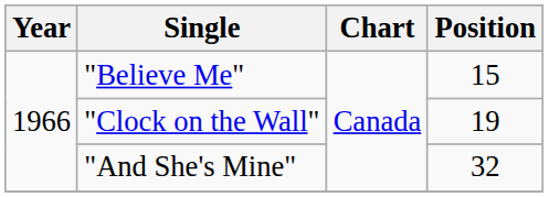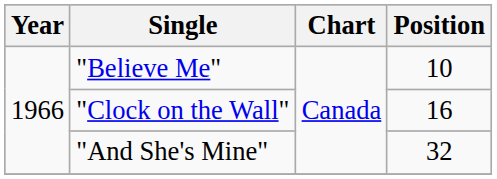 <table class="wikitable">
 <tr>
 <th>Year</th>
 <th>Single</th>
 <th>Chart</th>
 <th>Position</th>
 </tr>
 <tr>
 <td rowspan="3">1966</td>
 <td rowspan="1">"<a href='#'>Believe Me</a>"</td>
 <td rowspan="3"><a href='#'>Canada</a></td>
-<td align="center">15</td>
+<td align="center">10</td>
 </tr>
 <tr>
 <td rowspan="1">"<a href='#'>Clock on the Wall</a>"</td>
-<td align="center">19</td>
+<td align="center">16</td>
 </tr>
 <tr>
 <td rowspan="1">"And She's Mine"</td>
 <td align="center">32</td>
 </tr>
 <tr>
 </tr>
 </table>
